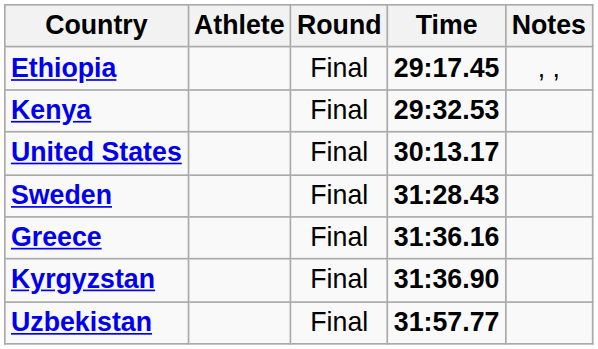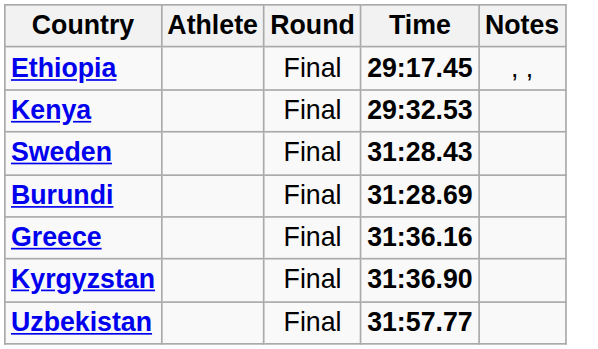 <table class="wikitable sortable" style="text-align:center">
 <tr>
 <th>Country</th>
 <th>Athlete</th>
 <th>Round</th>
 <th>Time</th>
 <th>Notes</th>
 </tr>
 <tr>
 <td align=left><strong><a href='#'>Ethiopia</a></strong></td>
 <td align=left></td>
 <td>Final</td>
 <td><strong>29:17.45</strong></td>
 <td>, , </td>
 </tr>
 <tr>
 <td align=left><strong><a href='#'>Kenya</a></strong></td>
 <td align=left></td>
 <td>Final</td>
 <td><strong>29:32.53</strong></td>
 <td></td>
 </tr>
 <tr>
-<td align=left><strong><a href='#'>United States</a></strong></td>
-<td align=left></td>
-<td>Final</td>
-<td><strong>30:13.17</strong></td>
-<td></td>
-</tr>
-<tr>
 <td align=left><strong><a href='#'>Sweden</a></strong></td>
 <td align=left></td>
 <td>Final</td>
 <td><strong>31:28.43</strong></td>
+<td></td>
+</tr>
+<tr>
+<td align=left><strong><a href='#'>Burundi</a></strong></td>
+<td align=left></td>
+<td>Final</td>
+<td><strong>31:28.69</strong></td>
 <td></td>
 </tr>
 <tr>
 <td align=left><strong><a href='#'>Greece</a></strong></td>
 <td align=left></td>
 <td>Final</td>
 <td><strong>31:36.16</strong></td>
 <td></td>
 </tr>
 <tr>
 <td align=left><strong><a href='#'>Kyrgyzstan</a></strong></td>
 <td align=left></td>
 <td>Final</td>
 <td><strong>31:36.90</strong></td>
 <td></td>
 </tr>
 <tr>
 <td align=left><strong><a href='#'>Uzbekistan</a></strong></td>
 <td align=left></td>
 <td>Final</td>
 <td><strong>31:57.77</strong></td>
 <td></td>
 </tr>
 </table>
